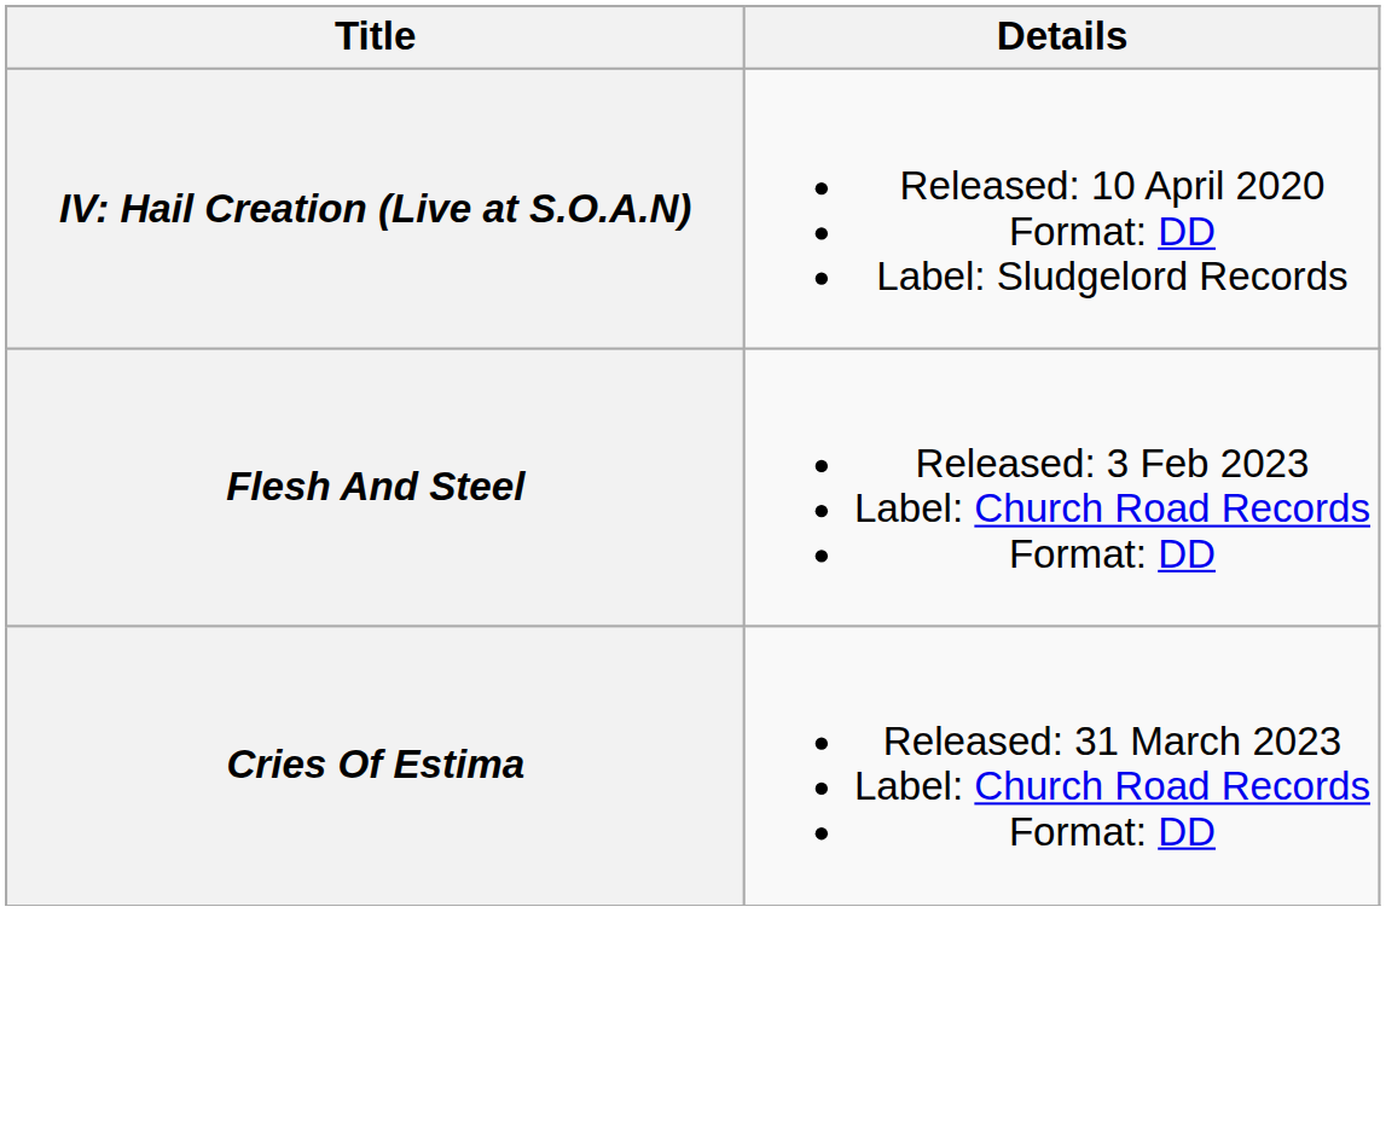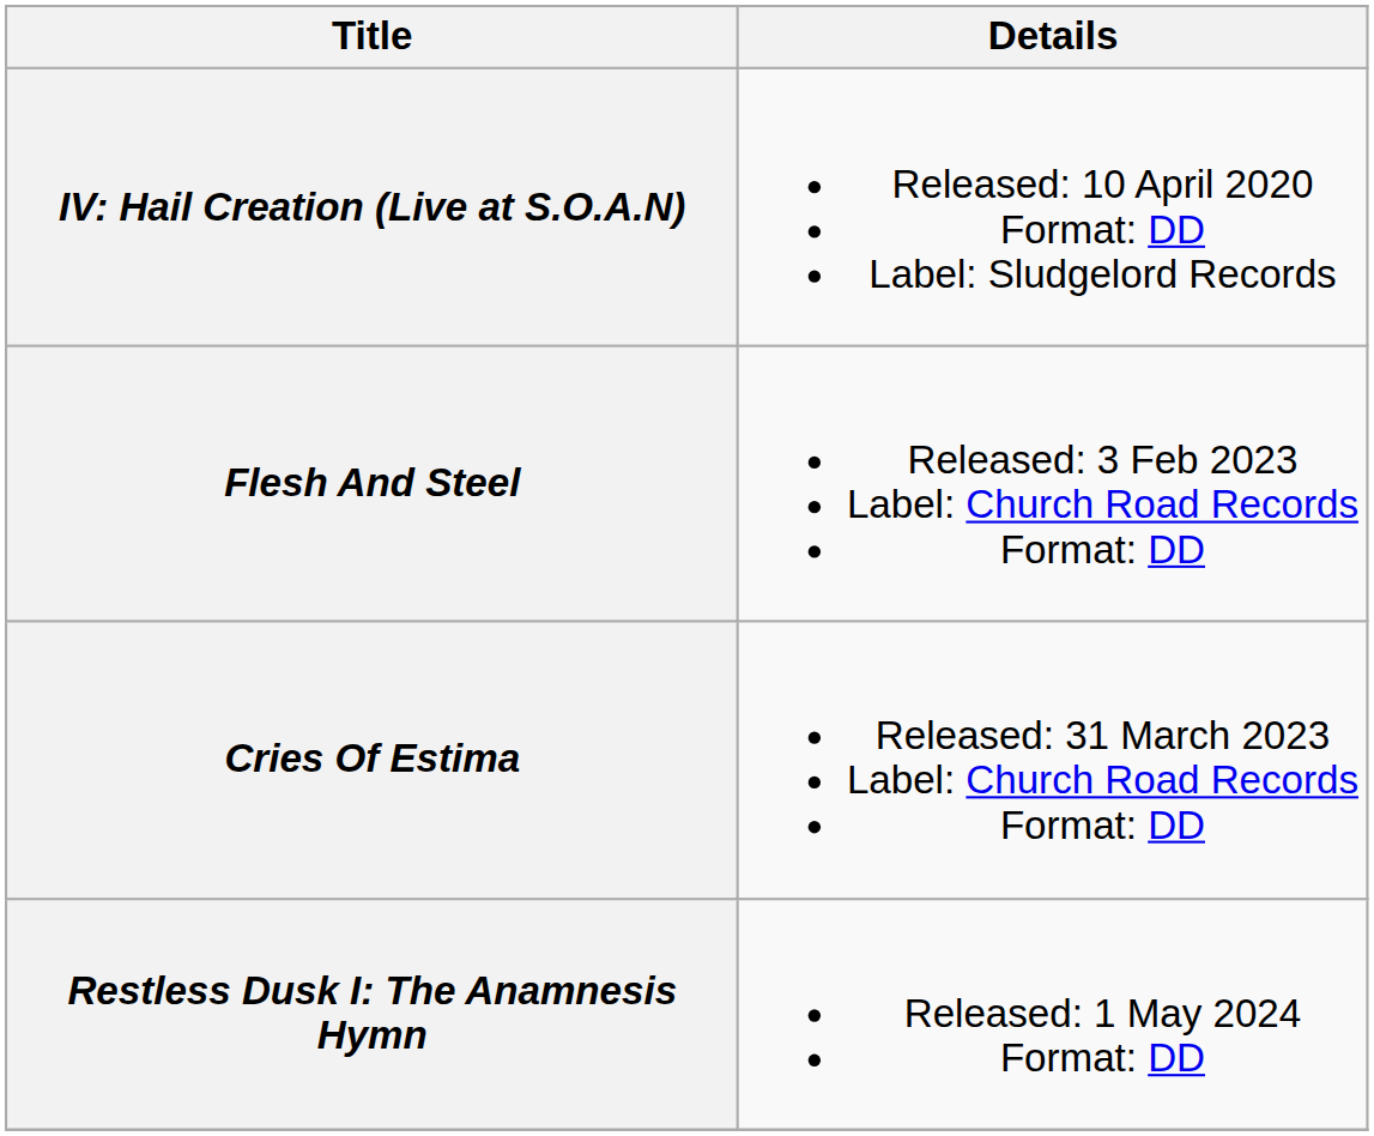 <table class="wikitable plainrowheaders" style="text-align:center;">
 <tr>
 <th scope="col" style="width:18em;">Title</th>
 <th scope="col">Details</th>
 </tr>
 <tr>
 <th scope="row"><em>IV: Hail Creation (Live at S.O.A.N)</em></th>
 <td><br><ul><li>Released: 10 April 2020</li><li>Format: <a href='#'>DD</a></li><li>Label: Sludgelord Records</li></ul></td>
 </tr>
 <tr>
 <th scope="row"><em>Flesh And Steel</em></th>
 <td><br><ul><li>Released: 3 Feb 2023</li><li>Label: <a href='#'>Church Road Records</a></li><li>Format: <a href='#'>DD</a></li></ul></td>
 </tr>
 <tr>
 <th scope="row"><em>Cries Of Estima</em></th>
 <td><br><ul><li>Released: 31 March 2023</li><li>Label: <a href='#'>Church Road Records</a></li><li>Format: <a href='#'>DD</a></li></ul></td>
 </tr>
 <tr>
+<th scope="row"><em>Restless Dusk I: The Anamnesis Hymn</em></th>
+<td><br><ul><li>Released: 1 May 2024</li><li>Format: <a href='#'>DD</a></li></ul></td>
+</tr>
+<tr>
 </tr>
 </table>
